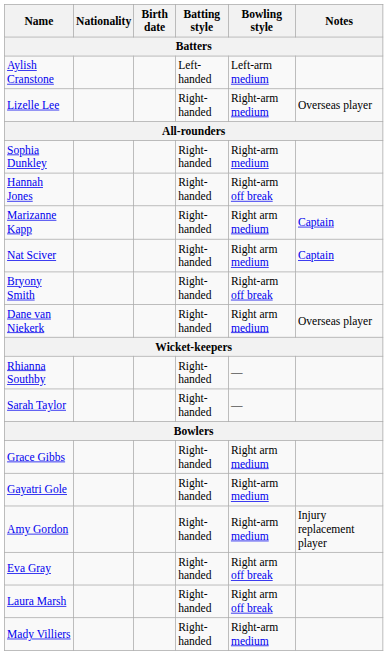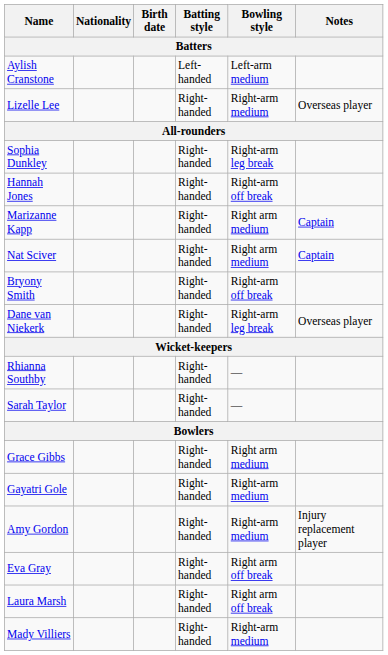 <table class="wikitable"  style="font-size:95%; width:80%;">
 <tr>
 <th>Name</th>
 <th>Nationality</th>
 <th>Birth date</th>
 <th>Batting style</th>
 <th>Bowling style</th>
 <th>Notes</th>
 </tr>
 <tr>
 <th colspan="7">Batters</th>
 </tr>
 <tr>
 <td><a href='#'>Aylish Cranstone</a></td>
 <td></td>
 <td></td>
 <td>Left-handed</td>
 <td>Left-arm <a href='#'>medium</a></td>
 <td></td>
 </tr>
 <tr>
 <td><a href='#'>Lizelle Lee</a></td>
 <td></td>
 <td></td>
 <td>Right-handed</td>
 <td>Right-arm <a href='#'>medium</a></td>
 <td>Overseas player</td>
 </tr>
 <tr>
 <th colspan="7">All-rounders</th>
 </tr>
 <tr>
 <td><a href='#'>Sophia Dunkley</a></td>
 <td></td>
 <td></td>
 <td>Right-handed</td>
-<td>Right-arm <a href='#'>medium</a></td>
+<td>Right-arm <a href='#'>leg break</a></td>
 <td></td>
 </tr>
 <tr>
 <td><a href='#'>Hannah Jones</a></td>
 <td></td>
 <td></td>
 <td>Right-handed</td>
 <td>Right-arm <a href='#'>off break</a></td>
 <td></td>
 </tr>
 <tr>
 <td><a href='#'>Marizanne Kapp</a></td>
 <td></td>
 <td></td>
 <td>Right-handed</td>
 <td>Right arm <a href='#'>medium</a></td>
 <td><a href='#'>Captain</a></td>
 </tr>
 <tr>
 <td><a href='#'>Nat Sciver</a></td>
 <td></td>
 <td></td>
 <td>Right-handed</td>
 <td>Right arm <a href='#'>medium</a></td>
 <td><a href='#'>Captain</a></td>
 </tr>
 <tr>
 <td><a href='#'>Bryony Smith</a></td>
 <td></td>
 <td></td>
 <td>Right-handed</td>
 <td>Right-arm <a href='#'>off break</a></td>
 <td></td>
 </tr>
 <tr>
 <td><a href='#'>Dane van Niekerk</a></td>
 <td></td>
 <td></td>
 <td>Right-handed</td>
-<td>Right arm <a href='#'>medium</a></td>
+<td>Right-arm <a href='#'>leg break</a></td>
 <td>Overseas player</td>
 </tr>
 <tr>
 <th colspan="7">Wicket-keepers</th>
 </tr>
 <tr>
 <td><a href='#'>Rhianna Southby</a></td>
 <td></td>
 <td></td>
 <td>Right-handed</td>
 <td>—</td>
 <td></td>
 </tr>
 <tr>
 <td><a href='#'>Sarah Taylor</a></td>
 <td></td>
 <td></td>
 <td>Right-handed</td>
 <td>—</td>
 <td></td>
 </tr>
 <tr>
 <th colspan="7">Bowlers</th>
 </tr>
 <tr>
 <td><a href='#'>Grace Gibbs</a></td>
 <td></td>
 <td></td>
 <td>Right-handed</td>
 <td>Right arm <a href='#'>medium</a></td>
 <td></td>
 </tr>
 <tr>
 <td><a href='#'>Gayatri Gole</a></td>
 <td></td>
 <td></td>
 <td>Right-handed</td>
 <td>Right-arm <a href='#'>medium</a></td>
 <td></td>
 </tr>
 <tr>
 <td><a href='#'>Amy Gordon</a></td>
 <td></td>
 <td></td>
 <td>Right-handed</td>
 <td>Right-arm <a href='#'>medium</a></td>
 <td>Injury replacement player</td>
 </tr>
 <tr>
 <td><a href='#'>Eva Gray</a></td>
 <td></td>
 <td></td>
 <td>Right-handed</td>
 <td>Right arm <a href='#'>off break</a></td>
 <td></td>
 </tr>
 <tr>
 <td><a href='#'>Laura Marsh</a></td>
 <td></td>
 <td></td>
 <td>Right-handed</td>
 <td>Right arm <a href='#'>off break</a></td>
 <td></td>
 </tr>
 <tr>
 <td><a href='#'>Mady Villiers</a></td>
 <td></td>
 <td></td>
 <td>Right-handed</td>
 <td>Right-arm <a href='#'>medium</a></td>
 <td></td>
 </tr>
 </table>
